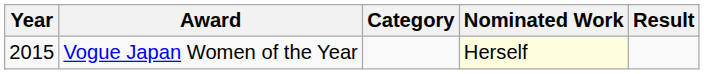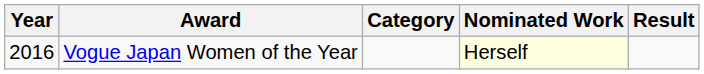 <table class="wikitable sortable">
 <tr>
 <th>Year</th>
 <th>Award</th>
 <th>Category</th>
 <th>Nominated Work</th>
 <th>Result</th>
 </tr>
 <tr>
-<td>2015</td>
+<td>2016</td>
 <td><a href='#'>Vogue Japan</a> Women of the Year</td>
 <td></td>
 <td style="background: lightyellow;">Herself</td>
 <td></td>
 </tr>
 </table>
